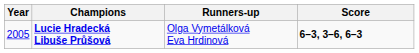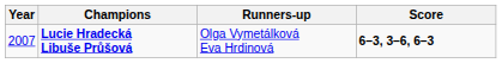 <table class="wikitable">
 <tr>
 <th>Year</th>
 <th width="200">Champions</th>
 <th width="200">Runners-up</th>
 <th width="175">Score</th>
 </tr>
 <tr>
-<td><a href='#'>2005</a></td>
+<td><a href='#'>2007</a></td>
 <td> <strong><a href='#'>Lucie Hradecká</a></strong> <br> <strong><a href='#'>Libuše Průšová</a></strong></td>
 <td> <a href='#'>Olga Vymetálková</a><br> <a href='#'>Eva Hrdinová</a></td>
 <td><strong>6–3, 3–6, 6–3</strong></td>
 </tr>
 </table>
